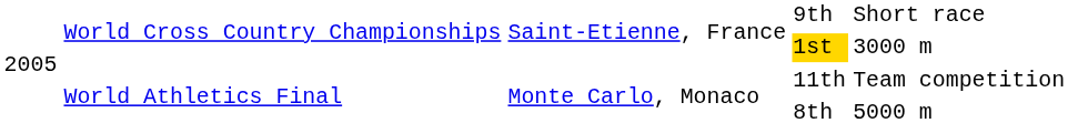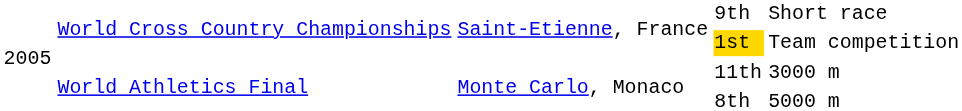 <table>
 <tr>
 <td rowspan=4>2005</td>
 <td rowspan=2><a href='#'>World Cross Country Championships</a></td>
 <td rowspan=2><a href='#'>Saint-Etienne</a>, France</td>
 <td>9th</td>
 <td>Short race</td>
 </tr>
 <tr>
 <td bgcolor="gold">1st</td>
-<td>3000 m</td>
+<td>Team competition</td>
 </tr>
 <tr>
 <td rowspan=2><a href='#'>World Athletics Final</a></td>
 <td rowspan=2><a href='#'>Monte Carlo</a>, Monaco</td>
 <td>11th</td>
-<td>Team competition</td>
+<td>3000 m</td>
 </tr>
 <tr>
 <td>8th</td>
 <td>5000 m</td>
 </tr>
 </table>
